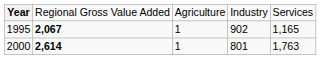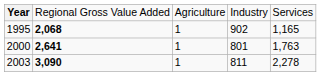 <table class="wikitable">
 <tr>
 <th>Year</th>
 <td>Regional Gross Value Added </td>
 <td>Agriculture </td>
 <td>Industry </td>
 <td>Services </td>
 </tr>
 <tr>
 <td>1995</td>
-<td><strong>2,067</strong></td>
+<td><strong>2,068</strong></td>
 <td>1</td>
 <td>902</td>
 <td>1,165</td>
 </tr>
 <tr>
 <td>2000</td>
-<td><strong>2,614</strong></td>
+<td><strong>2,641</strong></td>
 <td>1</td>
 <td>801</td>
 <td>1,763</td>
 </tr>
+<tr>
+<td>2003</td>
+<td><strong>3,090</strong></td>
+<td>1</td>
+<td>811</td>
+<td>2,278</td>
+</tr>
 </table>
